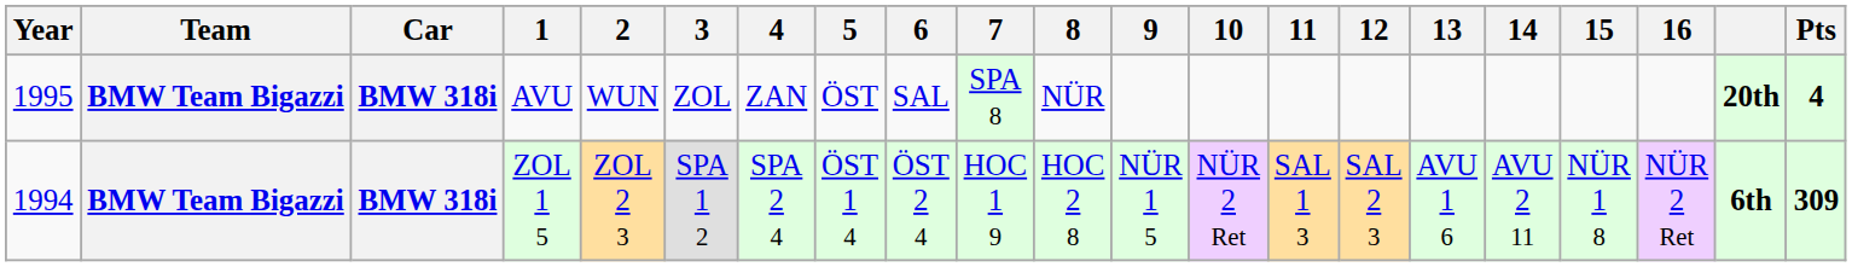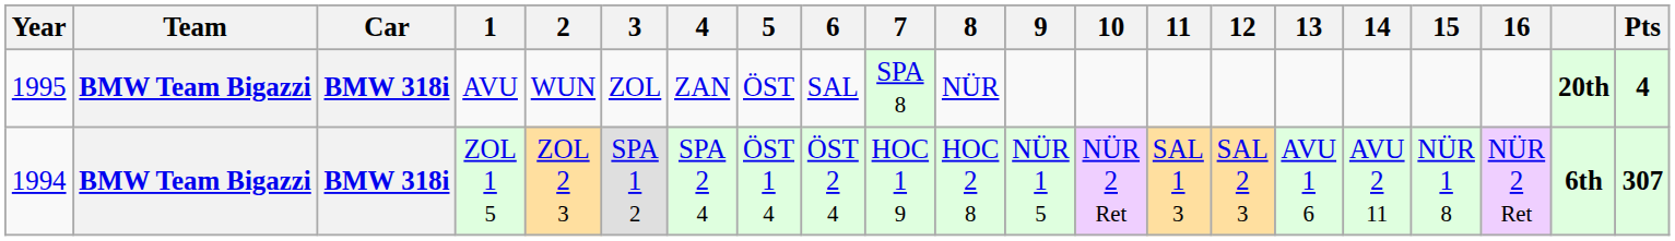 <table class="wikitable" style="text-align:center; font-size:85%">
 <tr>
 <th>Year</th>
 <th>Team</th>
 <th>Car</th>
 <th>1</th>
 <th>2</th>
 <th>3</th>
 <th>4</th>
 <th>5</th>
 <th>6</th>
 <th>7</th>
 <th>8</th>
 <th>9</th>
 <th>10</th>
 <th>11</th>
 <th>12</th>
 <th>13</th>
 <th>14</th>
 <th>15</th>
 <th>16</th>
 <th></th>
 <th>Pts</th>
 </tr>
 <tr>
 <td><a href='#'>1995</a></td>
 <th nowrap><a href='#'>BMW Team Bigazzi</a></th>
 <th nowrap><a href='#'>BMW 318i</a></th>
 <td><a href='#'>AVU</a></td>
 <td><a href='#'>WUN</a></td>
 <td><a href='#'>ZOL</a></td>
 <td><a href='#'>ZAN</a></td>
 <td><a href='#'>ÖST</a></td>
 <td><a href='#'>SAL</a></td>
 <td style="background:#DFFFDF;"><a href='#'>SPA</a><br><small>8</small></td>
 <td><a href='#'>NÜR</a></td>
 <td></td>
 <td></td>
 <td></td>
 <td></td>
 <td></td>
 <td></td>
 <td></td>
 <td></td>
 <th style="background:#DFFFDF;">20th</th>
 <th style="background:#DFFFDF;">4</th>
 </tr>
 <tr>
 <td><a href='#'>1994</a></td>
 <th nowrap><a href='#'>BMW Team Bigazzi</a></th>
 <th nowrap><a href='#'>BMW 318i</a></th>
 <td style="background:#DFFFDF;"><a href='#'>ZOL<br>1</a><br><small>5</small></td>
 <td style="background:#FFDF9F;"><a href='#'>ZOL<br>2</a><br><small>3</small></td>
 <td style="background:#DFDFDF;"><a href='#'>SPA<br>1</a><br><small>2</small></td>
 <td style="background:#DFFFDF;"><a href='#'>SPA<br>2</a><br><small>4</small></td>
 <td style="background:#DFFFDF;"><a href='#'>ÖST<br>1</a><br><small>4</small></td>
 <td style="background:#DFFFDF;"><a href='#'>ÖST<br>2</a><br><small>4</small></td>
 <td style="background:#DFFFDF;"><a href='#'>HOC<br>1</a><br><small>9</small></td>
 <td style="background:#DFFFDF;"><a href='#'>HOC<br>2</a><br><small>8</small></td>
 <td style="background:#DFFFDF;"><a href='#'>NÜR<br>1</a><br><small>5</small></td>
 <td style="background:#EFCFFF;"><a href='#'>NÜR<br>2</a><br><small>Ret</small></td>
 <td style="background:#FFDF9F;"><a href='#'>SAL<br>1</a><br><small>3</small></td>
 <td style="background:#FFDF9F;"><a href='#'>SAL<br>2</a><br><small>3</small></td>
 <td style="background:#DFFFDF;"><a href='#'>AVU<br>1</a><br><small>6</small></td>
 <td style="background:#DFFFDF;"><a href='#'>AVU<br>2</a><br><small>11</small></td>
 <td style="background:#DFFFDF;"><a href='#'>NÜR<br>1</a><br><small>8</small></td>
 <td style="background:#EFCFFF;"><a href='#'>NÜR<br>2</a><br><small>Ret</small></td>
 <th style="background:#DFFFDF;">6th</th>
-<th style="background:#DFFFDF;">309</th>
+<th style="background:#DFFFDF;">307</th>
 </tr>
 </table>
